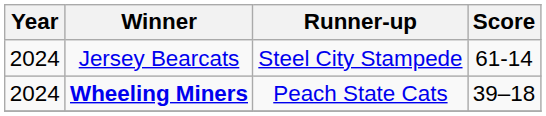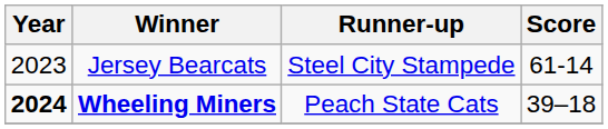 <table class="wikitable sortable" style="text-align:center;">
 <tr>
 <th>Year</th>
 <th>Winner</th>
 <th>Runner-up</th>
 <th>Score</th>
 </tr>
 <tr>
-<td>2024</td>
+<td>2023</td>
 <td><a href='#'>Jersey Bearcats</a></td>
 <td><a href='#'>Steel City Stampede</a></td>
 <td>61-14</td>
 </tr>
 <tr>
-<td>2024</td>
+<td><strong>2024</strong></td>
 <td><strong><a href='#'>Wheeling Miners</a></strong></td>
 <td><a href='#'>Peach State Cats</a></td>
 <td>39–18</td>
 </tr>
 <tr>
 </tr>
 </table>
